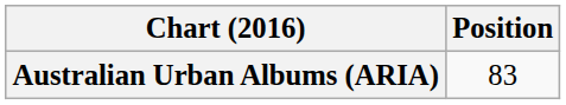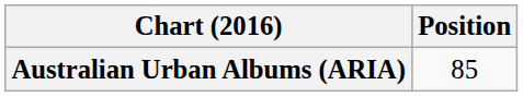 <table class="wikitable plainrowheaders" style="text-align:center">
 <tr>
 <th scope="col">Chart (2016)</th>
 <th scope="col">Position</th>
 </tr>
 <tr>
 <th scope="row">Australian Urban Albums (ARIA)</th>
-<td>83</td>
+<td>85</td>
 </tr>
 </table>
